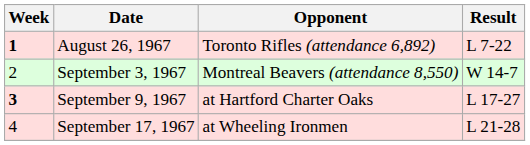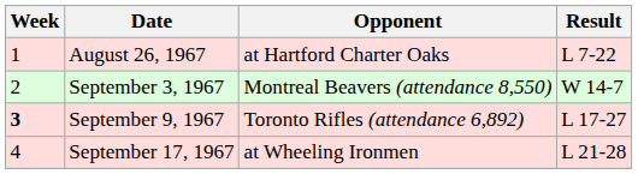 <table class="wikitable">
 <tr>
 <th>Week</th>
 <th>Date</th>
 <th>Opponent</th>
 <th>Result</th>
 </tr>
 <tr style="background: #ffdddd;">
-<td><strong>1</strong></td>
+<td>1</td>
 <td>August 26, 1967</td>
-<td>Toronto Rifles <em>(attendance 6,892)</em></td>
+<td>at Hartford Charter Oaks</td>
 <td>L 7-22</td>
 </tr>
 <tr style="background: #ddffdd">
 <td>2</td>
 <td>September 3, 1967</td>
 <td>Montreal Beavers <em>(attendance 8,550)</em></td>
 <td>W 14-7</td>
 </tr>
 <tr style="background: #ffdddd;">
 <td><strong>3</strong></td>
 <td>September 9, 1967</td>
-<td>at Hartford Charter Oaks</td>
+<td>Toronto Rifles <em>(attendance 6,892)</em></td>
 <td>L 17-27</td>
 </tr>
 <tr style="background: #ffdddd;">
 <td>4</td>
 <td>September 17, 1967</td>
 <td>at Wheeling Ironmen</td>
 <td>L 21-28</td>
 </tr>
 <tr style="background: #ffdddd;">
 </tr>
 </table>
